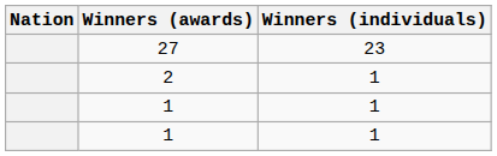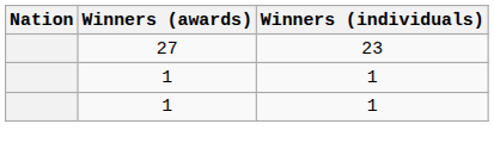 <table class="wikitable plainrowheaders" style="text-align: center">
 <tr>
 <th scope="col">Nation</th>
 <th scope="col">Winners (awards)</th>
 <th scope="col">Winners (individuals)</th>
 </tr>
 <tr>
 <th scope="row"></th>
 <td>27</td>
 <td>23</td>
 </tr>
 <tr>
 <th scope="row"></th>
-<td>2</td>
-<td>1</td>
-</tr>
-<tr>
-<th scope="row"></th>
 <td>1</td>
 <td>1</td>
 </tr>
 <tr>
 <th scope="row"></th>
 <td>1</td>
 <td>1</td>
 </tr>
 </table>
